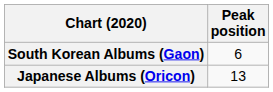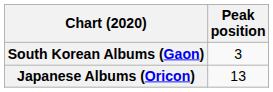 <table class="wikitable plainrowheaders" style="text-align:center">
 <tr>
 <th scope="col">Chart (2020)</th>
 <th scope="col">Peak<br>position</th>
 </tr>
 <tr>
 <th scope="row">South Korean Albums (<a href='#'>Gaon</a>)</th>
-<td>6</td>
+<td>3</td>
 </tr>
 <tr>
 <th scope="row">Japanese Albums (<a href='#'>Oricon</a>)</th>
 <td>13</td>
 </tr>
 </table>
